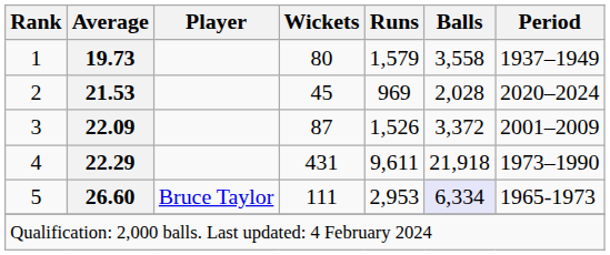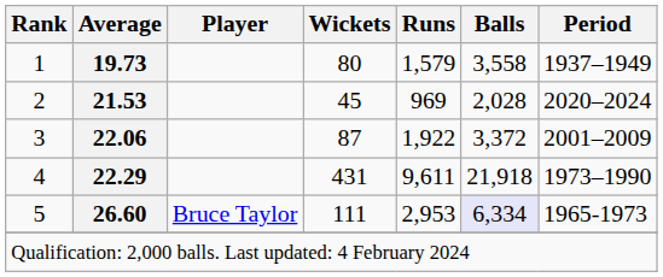 <table class="wikitable plainrowheaders sortable">
 <tr>
 <th scope=col>Rank</th>
 <th scope=col>Average</th>
 <th scope=col>Player</th>
 <th scope=col>Wickets</th>
 <th scope=col>Runs</th>
 <th scope=col>Balls</th>
 <th scope=col>Period</th>
 </tr>
 <tr>
 <td align=center>1</td>
 <th scope=row style=text-align:center;>19.73</th>
 <td></td>
 <td align=center>80</td>
 <td align=center>1,579</td>
 <td align=center>3,558</td>
 <td>1937–1949</td>
 </tr>
 <tr>
 <td align=center>2</td>
 <th scope=row style=text-align:center;>21.53</th>
 <td></td>
 <td align=center>45</td>
 <td align=center>969</td>
 <td align=center>2,028</td>
 <td>2020–2024</td>
 </tr>
 <tr>
 <td align=center>3</td>
-<th scope=row style=text-align:center;>22.09</th>
+<th scope=row style=text-align:center;>22.06</th>
 <td></td>
 <td align=center>87</td>
-<td align=center>1,526</td>
+<td align=center>1,922</td>
 <td align=center>3,372</td>
 <td>2001–2009</td>
 </tr>
 <tr>
 <td align=center>4</td>
 <th scope=row style=text-align:center;>22.29</th>
 <td></td>
 <td align=center>431</td>
 <td align=center>9,611</td>
 <td align=center>21,918</td>
 <td>1973–1990</td>
 </tr>
 <tr>
 <td align=center>5</td>
 <th scope=row style=text-align:center;>26.60</th>
 <td><a href='#'>Bruce Taylor</a></td>
 <td align=center>111</td>
 <td align=center>2,953</td>
 <td align=center style="background: lavender;">6,334</td>
 <td>1965-1973</td>
 </tr>
 <tr>
 </tr>
 <tr class=sortbottom>
 <td colspan=7><small>Qualification: 2,000 balls. Last updated: 4 February 2024</small></td>
 </tr>
 </table>
